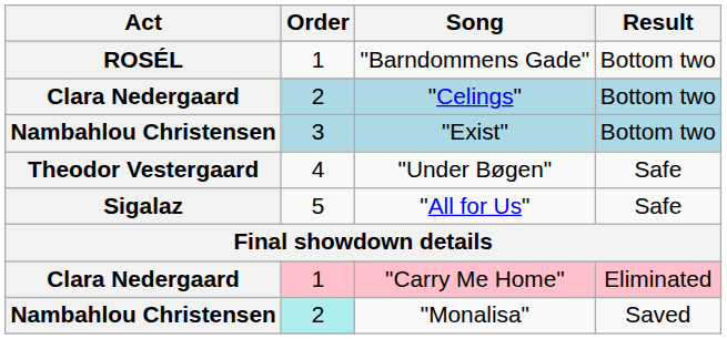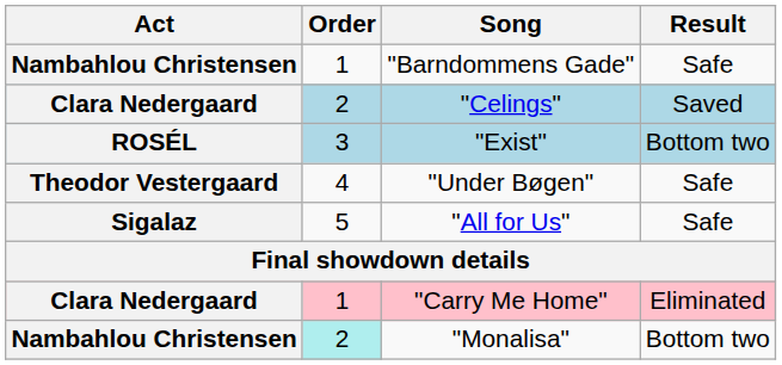 <table class="wikitable plainrowheaders" style="text-align:center;">
 <tr>
 <th scope="col">Act</th>
 <th scope="col">Order</th>
 <th scope="col">Song</th>
 <th scope="col">Result</th>
 </tr>
 <tr>
-<th scope="row">ROSÉL</th>
+<th scope="row">Nambahlou Christensen</th>
 <td>1</td>
 <td>"Barndommens Gade"</td>
-<td>Bottom two</td>
+<td>Safe</td>
 </tr>
 <tr style="background:lightblue">
 <th scope="row">Clara Nedergaard</th>
 <td>2</td>
 <td>"<a href='#'>Celings</a>"</td>
-<td>Bottom two</td>
+<td>Saved</td>
 </tr>
 <tr style="background:lightblue">
-<th scope="row">Nambahlou Christensen</th>
+<th scope="row">ROSÉL</th>
 <td>3</td>
 <td>"Exist"</td>
 <td>Bottom two</td>
 </tr>
 <tr>
 <th scope="row">Theodor Vestergaard</th>
 <td>4</td>
 <td>"Under Bøgen"</td>
 <td>Safe</td>
 </tr>
 <tr>
 <th scope="row">Sigalaz</th>
 <td>5</td>
 <td>"<a href='#'>All for Us</a>"</td>
 <td>Safe</td>
 </tr>
 <tr>
 <th scope="col" colspan="4">Final showdown details</th>
 </tr>
 <tr style="background:pink">
 <th scope="row">Clara Nedergaard</th>
 <td>1</td>
 <td>"Carry Me Home"</td>
 <td>Eliminated</td>
 </tr>
 <tr>
 <th scope="row">Nambahlou Christensen</th>
 <td style="background: paleturquoise;">2</td>
 <td>"Monalisa"</td>
-<td>Saved</td>
+<td>Bottom two</td>
 </tr>
 </table>
